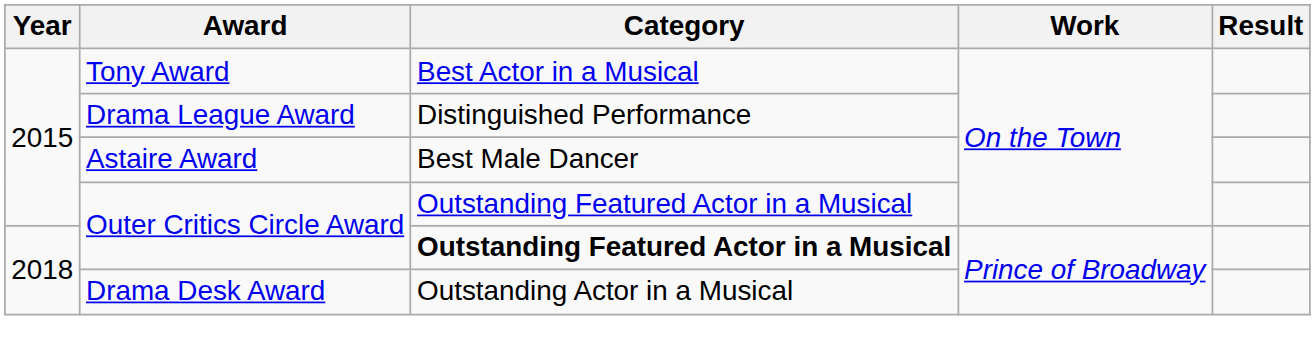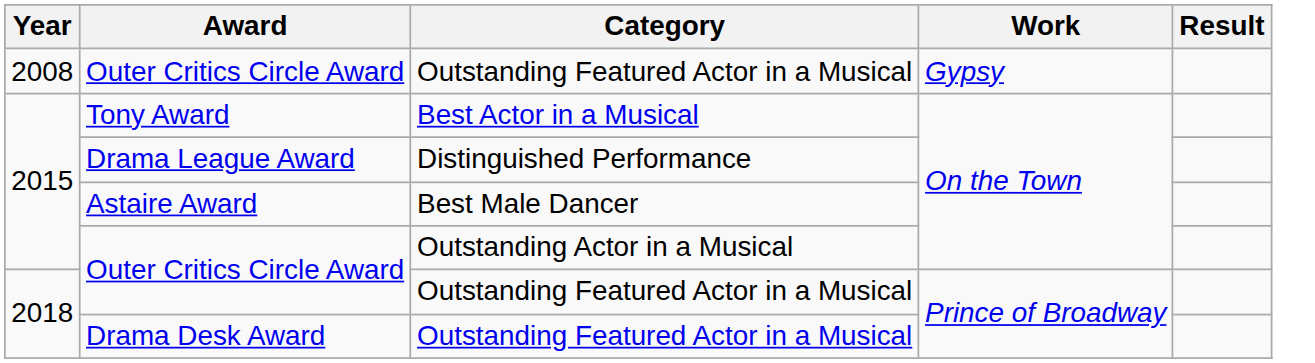 <table class="wikitable">
 <tr>
 <th>Year</th>
 <th>Award</th>
 <th>Category</th>
 <th>Work</th>
 <th>Result</th>
+</tr>
+<tr>
+<td>2008</td>
+<td><a href='#'>Outer Critics Circle Award</a></td>
+<td>Outstanding Featured Actor in a Musical</td>
+<td><em><a href='#'>Gypsy</a></em></td>
+<td></td>
 </tr>
 <tr>
 <td rowspan=4>2015</td>
 <td><a href='#'>Tony Award</a></td>
 <td><a href='#'>Best Actor in a Musical</a></td>
 <td rowspan="4"><em><a href='#'>On the Town</a></em></td>
 <td></td>
 </tr>
 <tr>
 <td><a href='#'>Drama League Award</a></td>
 <td>Distinguished Performance</td>
 <td></td>
 </tr>
 <tr>
 <td><a href='#'>Astaire Award</a></td>
 <td>Best Male Dancer</td>
 <td></td>
 </tr>
 <tr>
 <td rowspan=2><a href='#'>Outer Critics Circle Award</a></td>
-<td><a href='#'>Outstanding Featured Actor in a Musical</a></td>
+<td>Outstanding Actor in a Musical</td>
 <td></td>
 </tr>
 <tr>
 <td rowspan="2">2018</td>
-<td><strong>Outstanding Featured Actor in a Musical</strong></td>
+<td>Outstanding Featured Actor in a Musical</td>
 <td rowspan="2"><em><a href='#'>Prince of Broadway</a></em></td>
 <td></td>
 </tr>
 <tr>
 <td><a href='#'>Drama Desk Award</a></td>
-<td>Outstanding Actor in a Musical</td>
+<td><a href='#'>Outstanding Featured Actor in a Musical</a></td>
 <td></td>
 </tr>
 </table>
